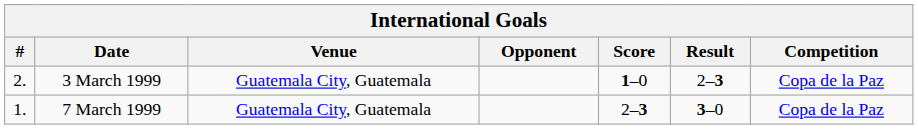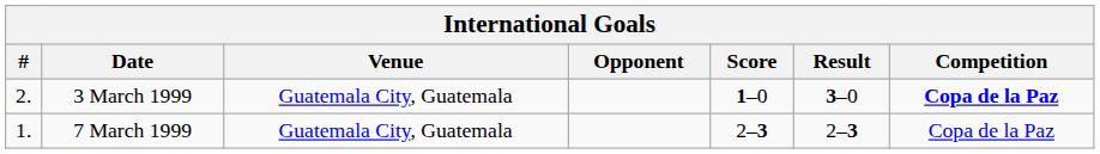 <table class="wikitable collapsible collapsed" style=" text-align:center; font-size:95%;" width="62%">
 <tr>
 <th colspan=7><big>International Goals</big></th>
 </tr>
 <tr>
 <th>#</th>
 <th>Date</th>
 <th>Venue</th>
 <th>Opponent</th>
 <th>Score</th>
 <th>Result</th>
 <th>Competition</th>
 </tr>
 <tr>
 <td>2.</td>
 <td>3 March 1999</td>
 <td><a href='#'>Guatemala City</a>, Guatemala</td>
 <td></td>
 <td><strong>1</strong>–0</td>
-<td>2–<strong>3</strong></td>
-<td><a href='#'>Copa de la Paz</a></td>
+<td><strong>3</strong>–0</td>
+<td><strong><a href='#'>Copa de la Paz</a></strong></td>
 </tr>
 <tr>
 <td>1.</td>
 <td>7 March 1999</td>
 <td><a href='#'>Guatemala City</a>, Guatemala</td>
 <td></td>
 <td>2–<strong>3</strong></td>
-<td><strong>3</strong>–0</td>
+<td>2–<strong>3</strong></td>
 <td><a href='#'>Copa de la Paz</a></td>
 </tr>
 </table>
